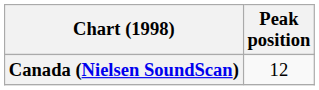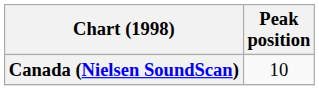 <table class="wikitable sortable plainrowheaders" style="text-align:center">
 <tr>
 <th>Chart (1998)</th>
 <th>Peak<br>position</th>
 </tr>
 <tr>
 </tr>
 <tr>
 <th scope="row">Canada (<a href='#'>Nielsen SoundScan</a>)</th>
-<td>12</td>
+<td>10</td>
 </tr>
 <tr>
 </tr>
 <tr>
 </tr>
 <tr>
 </tr>
 <tr>
 </tr>
 </table>
